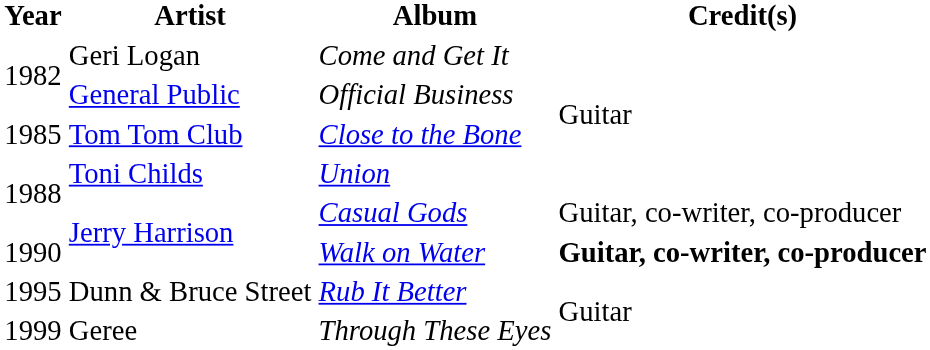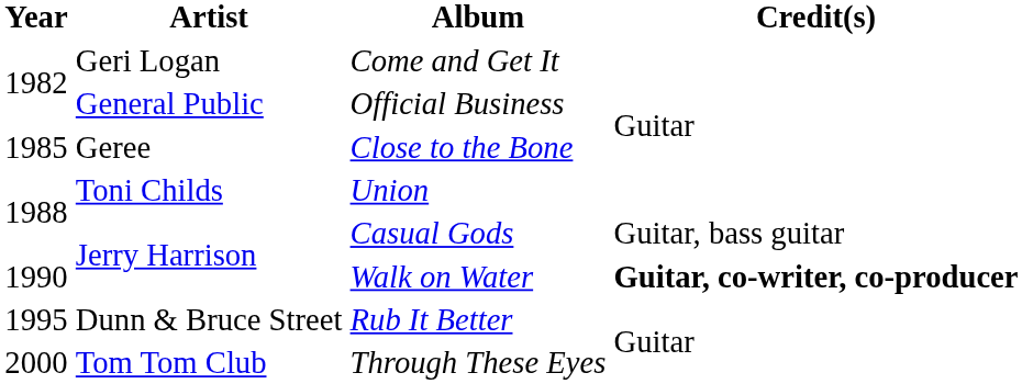 <table>
 <tr>
 <th>Year</th>
 <th>Artist</th>
 <th>Album</th>
 <th>Credit(s)</th>
 </tr>
 <tr>
 <td rowspan="2">1982</td>
 <td>Geri Logan</td>
 <td><em>Come and Get It</em></td>
 <td rowspan="4">Guitar</td>
 </tr>
 <tr>
 <td><a href='#'>General Public</a></td>
 <td><em>Official Business</em></td>
 </tr>
 <tr>
 <td>1985</td>
-<td><a href='#'>Tom Tom Club</a></td>
+<td>Geree</td>
 <td><em><a href='#'>Close to the Bone</a></em></td>
 </tr>
 <tr>
 <td rowspan="2">1988</td>
 <td><a href='#'>Toni Childs</a></td>
 <td><em><a href='#'>Union</a></em></td>
 </tr>
 <tr>
 <td rowspan="2"><a href='#'>Jerry Harrison</a></td>
 <td><em><a href='#'>Casual Gods</a></em></td>
-<td>Guitar, co-writer, co-producer</td>
+<td>Guitar, bass guitar</td>
 </tr>
 <tr>
 <td>1990</td>
 <td><em><a href='#'>Walk on Water</a></em></td>
 <td><strong>Guitar, co-writer, co-producer</strong></td>
 </tr>
 <tr>
 <td>1995</td>
 <td>Dunn & Bruce Street</td>
 <td><em><a href='#'>Rub It Better</a></em></td>
 <td rowspan="2">Guitar</td>
 </tr>
 <tr>
-<td>1999</td>
-<td>Geree</td>
+<td>2000</td>
+<td><a href='#'>Tom Tom Club</a></td>
 <td><em>Through These Eyes</em></td>
 </tr>
 </table>
